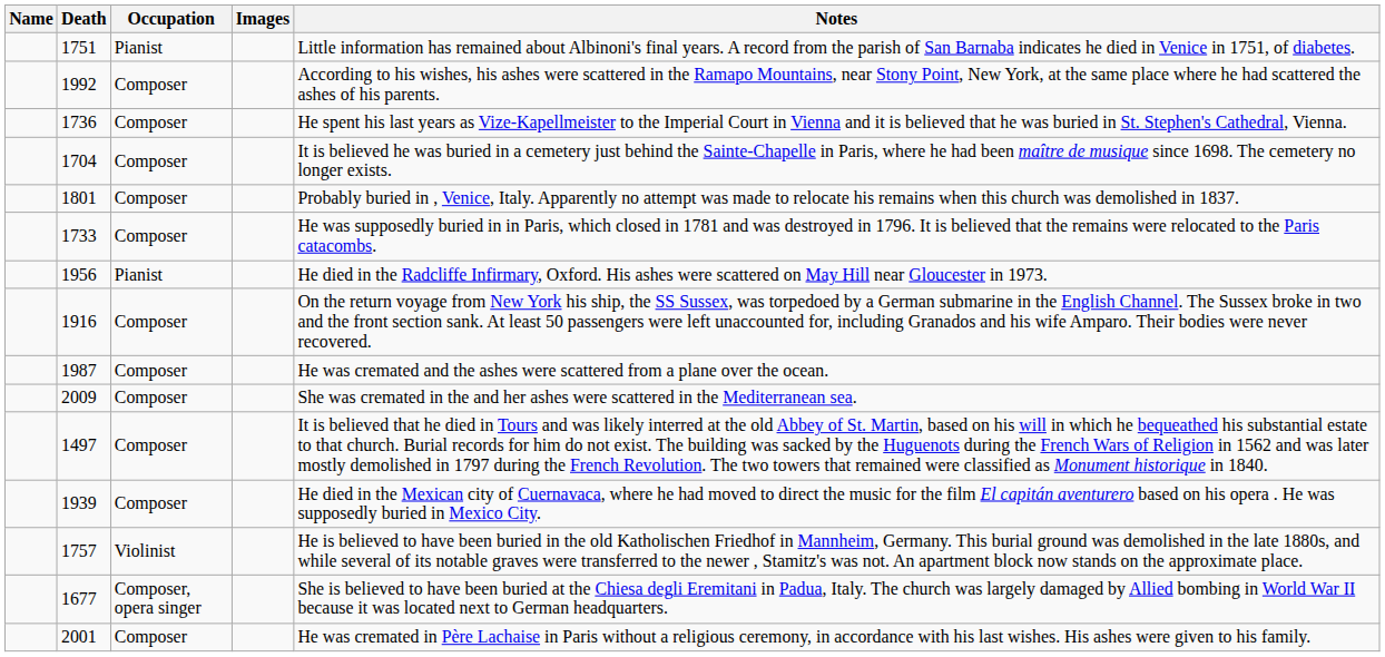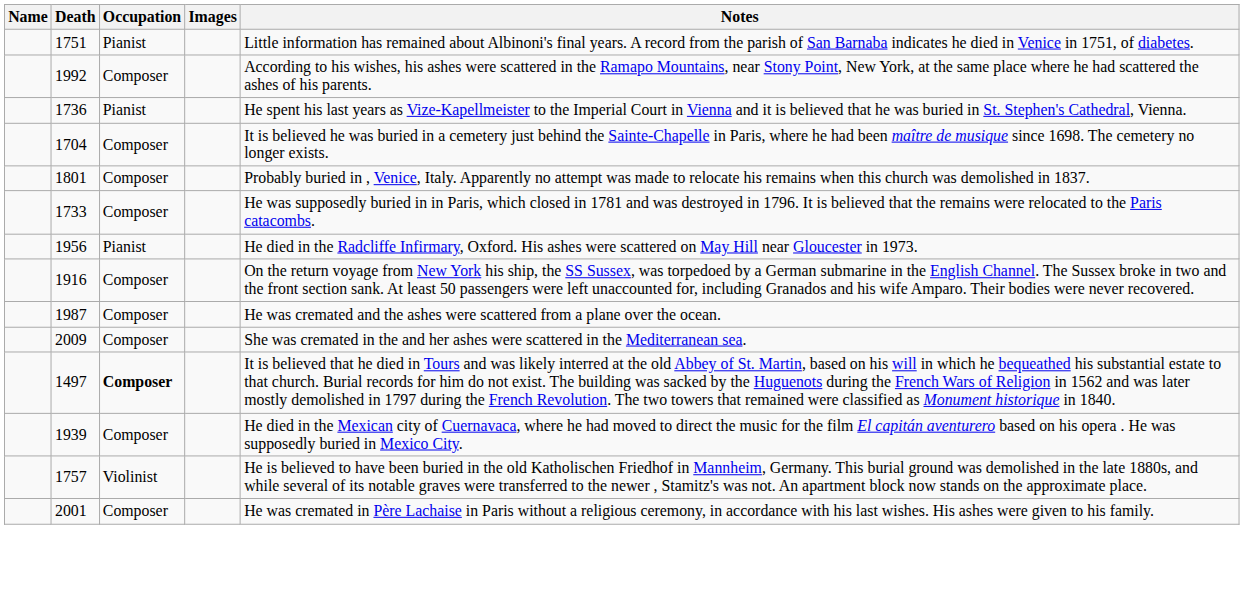 <table class="wikitable sortable">
 <tr>
 <th scope=col>Name</th>
 <th scope=col>Death</th>
 <th scope=col>Occupation</th>
 <th scope=col class=unsortable>Images</th>
 <th scope=col class=unsortable>Notes</th>
 </tr>
 <tr>
 <td></td>
 <td>1751</td>
 <td>Pianist</td>
 <td></td>
 <td>Little information has remained about Albinoni's final years. A record from the parish of <a href='#'>San Barnaba</a> indicates he died in <a href='#'>Venice</a> in 1751, of <a href='#'>diabetes</a>.</td>
 </tr>
 <tr>
 <td></td>
 <td>1992</td>
 <td>Composer</td>
 <td></td>
 <td>According to his wishes, his ashes were scattered in the <a href='#'>Ramapo Mountains</a>, near <a href='#'>Stony Point</a>, New York, at the same place where he had scattered the ashes of his parents.</td>
 </tr>
 <tr>
 <td></td>
 <td>1736</td>
-<td>Composer</td>
+<td>Pianist</td>
 <td></td>
 <td>He spent his last years as <a href='#'>Vize-Kapellmeister</a> to the Imperial Court in <a href='#'>Vienna</a> and it is believed that he was buried in <a href='#'>St. Stephen's Cathedral</a>, Vienna.</td>
 </tr>
 <tr>
 <td></td>
 <td>1704</td>
 <td>Composer</td>
 <td></td>
 <td>It is believed he was buried in a cemetery just behind the <a href='#'>Sainte-Chapelle</a> in Paris, where he had been <em><a href='#'>maître de musique</a></em> since 1698. The cemetery no longer exists.</td>
 </tr>
 <tr>
 <td></td>
 <td>1801</td>
 <td>Composer</td>
 <td></td>
 <td>Probably buried in , <a href='#'>Venice</a>, Italy. Apparently no attempt was made to relocate his remains when this church was demolished in 1837.</td>
 </tr>
 <tr>
 <td></td>
 <td>1733</td>
 <td>Composer</td>
 <td></td>
 <td>He was supposedly buried in  in Paris, which closed in 1781 and was destroyed in 1796. It is believed that the remains were relocated to the <a href='#'>Paris catacombs</a>.</td>
 </tr>
 <tr>
 <td></td>
 <td>1956</td>
 <td>Pianist</td>
 <td></td>
 <td>He died in the <a href='#'>Radcliffe Infirmary</a>, Oxford. His ashes were scattered on <a href='#'>May Hill</a> near <a href='#'>Gloucester</a> in 1973.</td>
 </tr>
 <tr>
 <td></td>
 <td>1916</td>
 <td>Composer</td>
 <td></td>
 <td>On the return voyage from <a href='#'>New York</a> his ship, the <a href='#'>SS Sussex</a>, was torpedoed by a German submarine in the <a href='#'>English Channel</a>. The Sussex broke in two and the front section sank. At least 50 passengers were left unaccounted for, including Granados and his wife Amparo. Their bodies were never recovered.</td>
 </tr>
 <tr>
 <td></td>
 <td>1987</td>
 <td>Composer</td>
 <td></td>
 <td>He was cremated and the ashes were scattered from a plane over the ocean.</td>
 </tr>
 <tr>
 <td></td>
 <td>2009</td>
 <td>Composer</td>
 <td></td>
 <td>She was cremated in the  and her ashes were scattered in the <a href='#'>Mediterranean sea</a>.</td>
 </tr>
 <tr>
 <td></td>
 <td>1497</td>
-<td>Composer</td>
+<td><strong>Composer</strong></td>
 <td></td>
 <td>It is believed that he died in <a href='#'>Tours</a> and was likely interred at the old <a href='#'>Abbey of St. Martin</a>, based on his <a href='#'>will</a> in which he <a href='#'>bequeathed</a> his substantial estate to that church. Burial records for him do not exist. The building was sacked by the <a href='#'>Huguenots</a> during the <a href='#'>French Wars of Religion</a> in 1562 and was later mostly demolished in 1797 during the <a href='#'>French Revolution</a>. The two towers that remained were classified as <em><a href='#'>Monument historique</a></em> in 1840.</td>
 </tr>
 <tr>
 <td></td>
 <td>1939</td>
 <td>Composer</td>
 <td></td>
 <td>He died in the <a href='#'>Mexican</a> city of <a href='#'>Cuernavaca</a>, where he had moved to direct the music for the film <em><a href='#'>El capitán aventurero</a></em> based on his opera . He was supposedly buried in <a href='#'>Mexico City</a>.</td>
 </tr>
 <tr>
 <td></td>
 <td>1757</td>
 <td>Violinist</td>
 <td></td>
 <td>He is believed to have been buried in the old Katholischen Friedhof in <a href='#'>Mannheim</a>, Germany. This burial ground was demolished in the late 1880s, and while several of its notable graves were transferred to the newer , Stamitz's was not. An apartment block now stands on the approximate place.</td>
 </tr>
 <tr>
 <td></td>
-<td>1677</td>
-<td>Composer, opera singer</td>
-<td></td>
-<td>She is believed to have been buried at the <a href='#'>Chiesa degli Eremitani</a> in <a href='#'>Padua</a>, Italy. The church was largely damaged by <a href='#'>Allied</a> bombing in <a href='#'>World War II</a> because it was located next to German headquarters.</td>
-</tr>
-<tr>
-<td></td>
 <td>2001</td>
 <td>Composer</td>
 <td></td>
 <td>He was cremated in <a href='#'>Père Lachaise</a> in Paris without a religious ceremony, in accordance with his last wishes. His ashes were given to his family.</td>
 </tr>
 </table>
